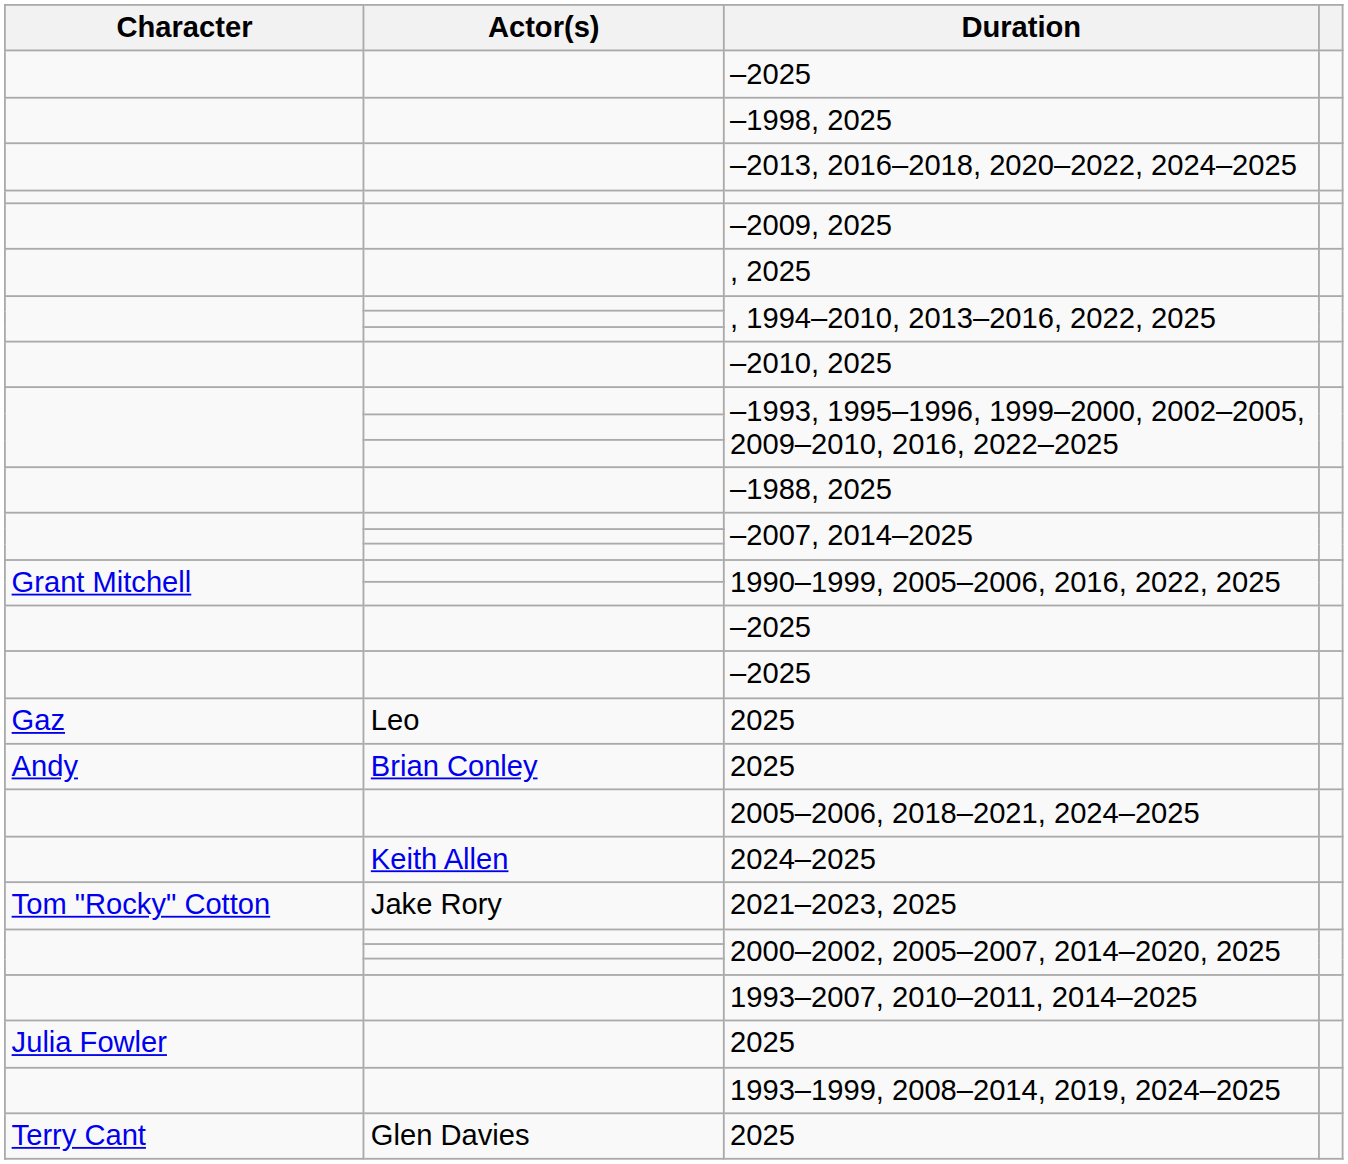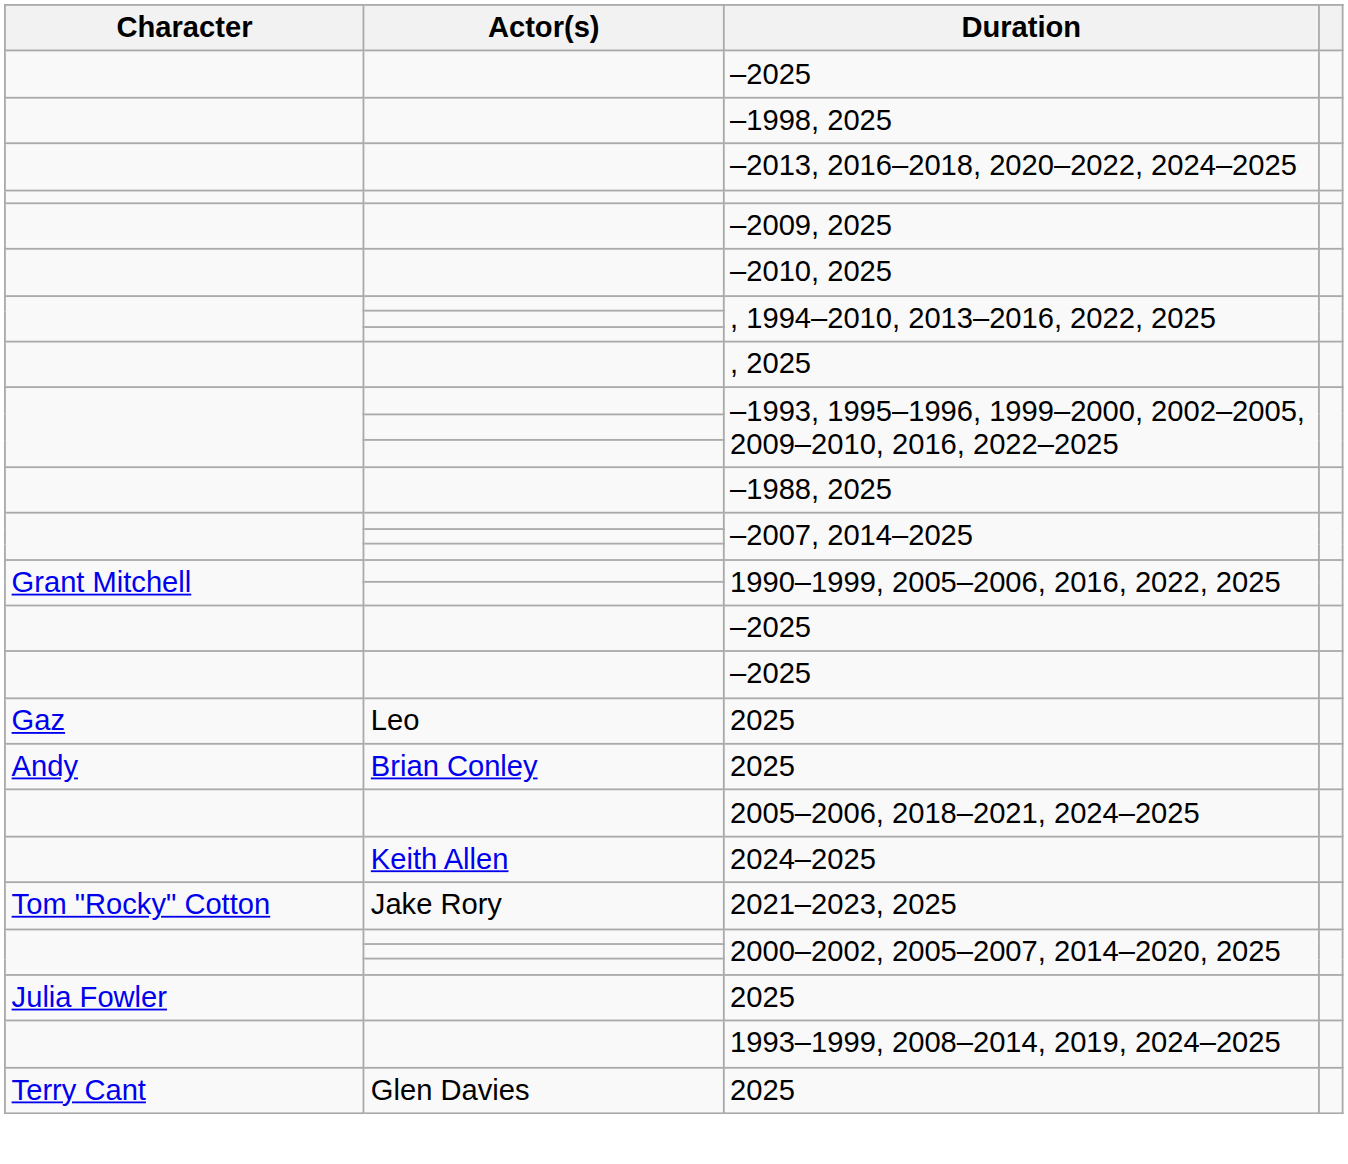 <table class="wikitable sortable">
 <tr>
 <th scope="col" style="width:190px;">Character</th>
 <th scope="col" style="width:190px;">Actor(s)</th>
 <th scope="col" style="width:320px;">Duration</th>
 <th scope="col" style="width:5px;"></th>
 </tr>
 <tr>
 <td></td>
 <td></td>
 <td>–2025</td>
 <td style="text-align:center;"></td>
 </tr>
 <tr>
 <td></td>
 <td></td>
 <td>–1998, 2025</td>
 <td style="text-align:center;"></td>
 </tr>
 <tr>
 <td></td>
 <td></td>
 <td>–2013, 2016–2018, 2020–2022, 2024–2025</td>
 <td style="text-align:center;"></td>
 </tr>
 <tr>
 <td></td>
 <td></td>
 <td></td>
 <td align="center"></td>
 </tr>
 <tr>
 <td></td>
 <td></td>
 <td>–2009, 2025</td>
 <td style="text-align:center;"></td>
 </tr>
 <tr>
 <td></td>
 <td></td>
-<td>, 2025</td>
+<td>–2010, 2025</td>
 <td style="text-align:center;"></td>
 </tr>
 <tr>
 <td rowspan="3"></td>
 <td></td>
 <td rowspan="3">, 1994–2010, 2013–2016, 2022, 2025</td>
 <td rowspan="3" style="text-align:center;"></td>
 </tr>
 <tr>
 <td></td>
 </tr>
 <tr>
 <td></td>
 </tr>
 <tr>
 <td></td>
 <td></td>
-<td>–2010, 2025</td>
+<td>, 2025</td>
 <td style="text-align:center;"></td>
 </tr>
 <tr>
 <td rowspan="3"></td>
 <td></td>
 <td rowspan="3">–1993, 1995–1996, 1999–2000, 2002–2005, 2009–2010, 2016, 2022–2025</td>
 <td rowspan="3" style="text-align:center;"></td>
 </tr>
 <tr>
 <td></td>
 </tr>
 <tr>
 <td></td>
 </tr>
 <tr>
 <td></td>
 <td></td>
 <td>–1988, 2025</td>
 <td style="text-align:center;"></td>
 </tr>
 <tr>
 <td rowspan="3"></td>
 <td></td>
 <td rowspan="3">–2007, 2014–2025</td>
 <td style="text-align:center;" rowspan="3"></td>
 </tr>
 <tr>
 <td></td>
 </tr>
 <tr>
 <td></td>
 </tr>
 <tr>
 <td rowspan="2"><a href='#'>Grant Mitchell</a></td>
 <td></td>
 <td rowspan="2">1990–1999, 2005–2006, 2016, 2022, 2025</td>
 <td style="text-align:center;" rowspan="2"></td>
 </tr>
 <tr>
 <td></td>
 </tr>
 <tr>
 <td></td>
 <td></td>
 <td>–2025</td>
 <td style="text-align:center;"></td>
 </tr>
 <tr>
 <td></td>
 <td></td>
 <td>–2025</td>
 <td align="center"></td>
 </tr>
 <tr>
 <td><a href='#'>Gaz</a></td>
 <td>Leo</td>
 <td>2025</td>
 <td style="text-align:center;"></td>
 </tr>
 <tr>
 <td><a href='#'>Andy</a></td>
 <td><a href='#'>Brian Conley</a></td>
 <td>2025</td>
 <td style="text-align:center;"></td>
 </tr>
 <tr>
 <td></td>
 <td></td>
 <td>2005–2006, 2018–2021, 2024–2025</td>
 <td style="text-align:center;"></td>
 </tr>
 <tr>
 <td></td>
 <td><a href='#'>Keith Allen</a></td>
 <td>2024–2025</td>
 <td style="text-align:center;"></td>
 </tr>
 <tr>
 <td><a href='#'>Tom "Rocky" Cotton</a></td>
 <td>Jake Rory</td>
 <td>2021–2023, 2025</td>
 <td style="text-align:center;"></td>
 </tr>
 <tr>
 <td rowspan="3"></td>
 <td></td>
 <td rowspan="3">2000–2002, 2005–2007, 2014–2020, 2025</td>
 <td align="center" rowspan="3"></td>
 </tr>
 <tr>
 <td></td>
 </tr>
 <tr>
 <td></td>
 </tr>
 <tr>
-<td></td>
-<td></td>
-<td>1993–2007, 2010–2011, 2014–2025</td>
-<td style="text-align:center;"></td>
-</tr>
-<tr>
 <td><a href='#'>Julia Fowler</a></td>
 <td></td>
 <td>2025</td>
 <td align="center"></td>
 </tr>
 <tr>
 <td></td>
 <td></td>
 <td>1993–1999, 2008–2014, 2019, 2024–2025</td>
 <td style="text-align:center;"></td>
 </tr>
 <tr>
 <td><a href='#'>Terry Cant</a></td>
 <td>Glen Davies</td>
 <td>2025</td>
 <td align="center"><br></td>
 </tr>
 </table>
